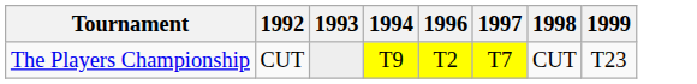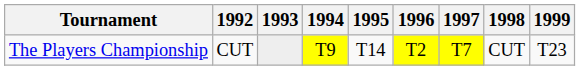 <table class="wikitable" style="font-size:95%;text-align:center;">
 <tr>
 <th>Tournament</th>
 <th>1992</th>
 <th>1993</th>
 <th>1994</th>
+<th>1995</th>
 <th>1996</th>
 <th>1997</th>
 <th>1998</th>
 <th>1999</th>
 </tr>
 <tr>
 <td align=left><a href='#'>The Players Championship</a></td>
 <td>CUT</td>
 <td style="background:#eeeeee;"></td>
 <td style="background:yellow;">T9</td>
+<td>T14</td>
 <td style="background:yellow;">T2</td>
 <td style="background:yellow;">T7</td>
 <td>CUT</td>
 <td>T23</td>
 </tr>
 </table>
